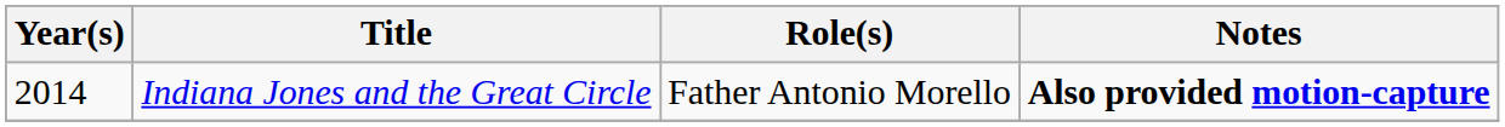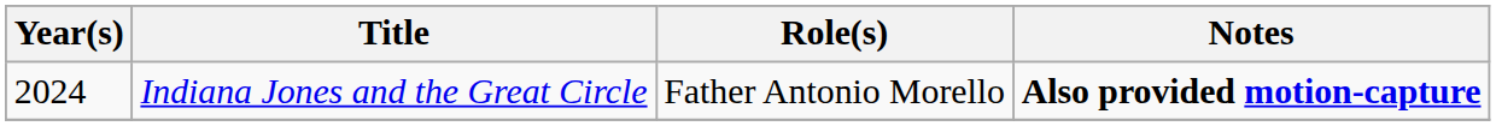 <table class="wikitable sortable">
 <tr>
 <th scope="col">Year(s)</th>
 <th scope="col">Title</th>
 <th scope="col">Role(s)</th>
 <th scope="col" class="unsortable">Notes</th>
 </tr>
 <tr>
-<td>2014</td>
+<td>2024</td>
 <td><em><a href='#'>Indiana Jones and the Great Circle</a></em></td>
 <td>Father Antonio Morello</td>
 <td><strong>Also provided <a href='#'>motion-capture</a></strong></td>
 </tr>
 <tr>
 </tr>
 </table>
